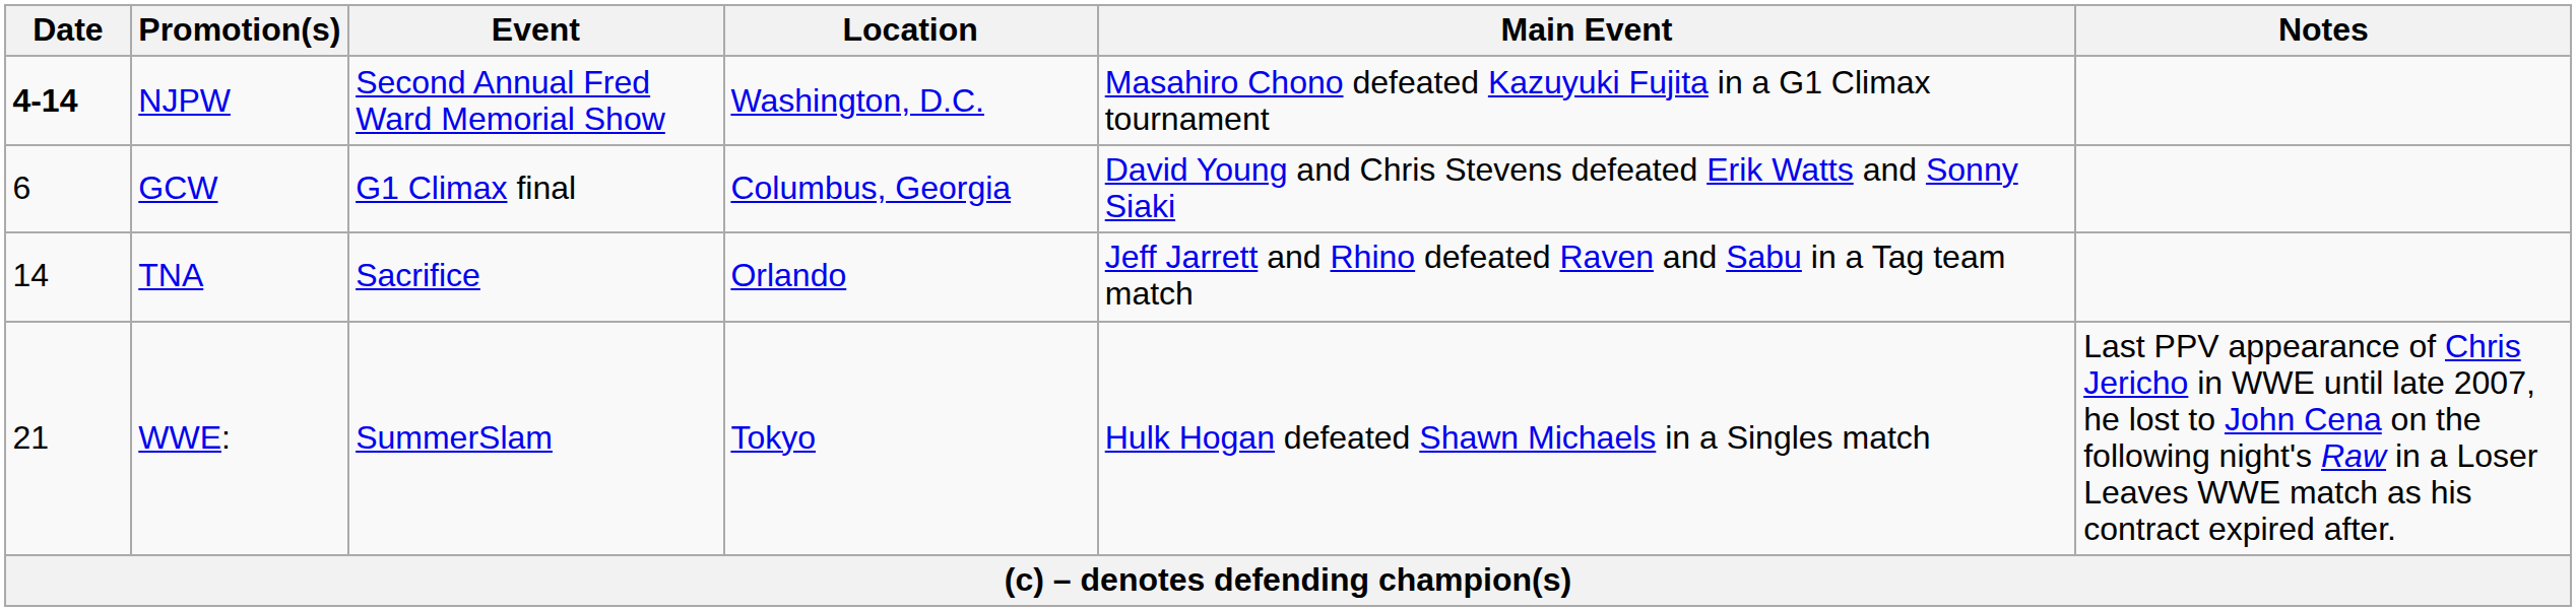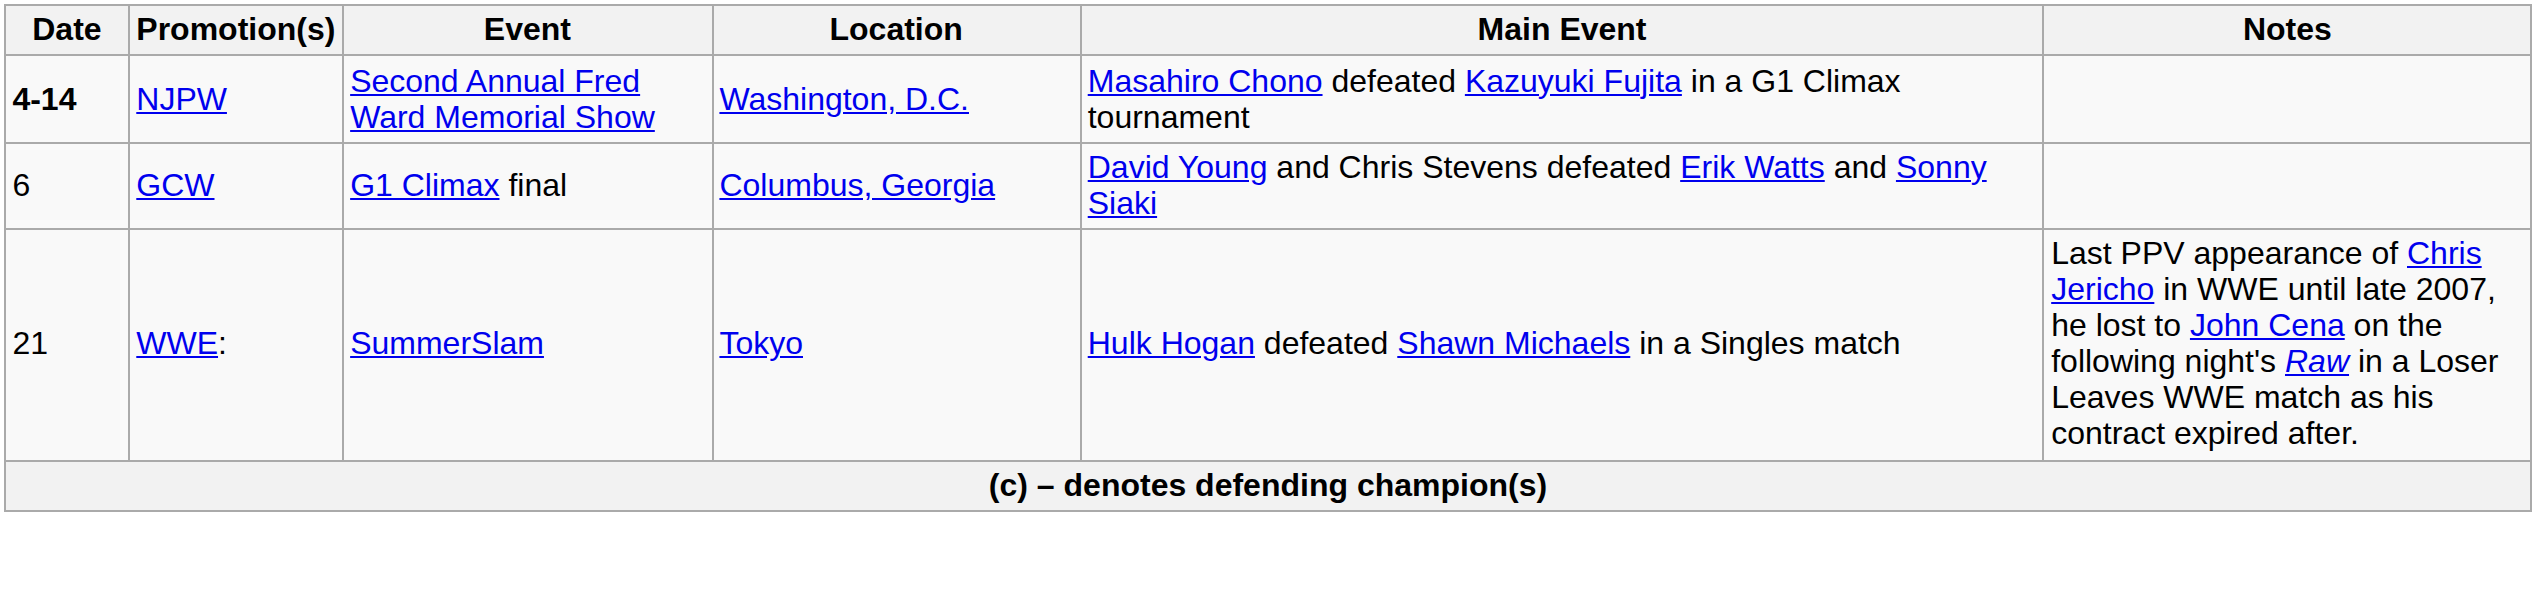 <table class="wikitable" style="width:100%;">
 <tr>
 <th width=5%>Date</th>
 <th width=5%>Promotion(s)</th>
 <th width=15%>Event</th>
 <th width=15%>Location</th>
 <th width=40%>Main Event</th>
 <th width=20%>Notes</th>
 </tr>
 <tr>
 <td><strong>4-14</strong></td>
 <td><a href='#'>NJPW</a></td>
 <td><a href='#'>Second Annual Fred Ward Memorial Show</a></td>
 <td><a href='#'>Washington, D.C.</a></td>
 <td><a href='#'>Masahiro Chono</a> defeated <a href='#'>Kazuyuki Fujita</a> in a G1 Climax tournament</td>
 <td></td>
 </tr>
 <tr>
 <td>6</td>
 <td><a href='#'>GCW</a></td>
 <td><a href='#'>G1 Climax</a> final</td>
 <td><a href='#'>Columbus, Georgia</a></td>
 <td><a href='#'>David Young</a> and Chris Stevens defeated <a href='#'>Erik Watts</a> and <a href='#'>Sonny Siaki</a></td>
 <td></td>
 </tr>
 <tr>
-<td>14</td>
-<td><a href='#'>TNA</a></td>
-<td><a href='#'>Sacrifice</a></td>
-<td><a href='#'>Orlando</a></td>
-<td><a href='#'>Jeff Jarrett</a> and <a href='#'>Rhino</a> defeated <a href='#'>Raven</a> and <a href='#'>Sabu</a> in a Tag team match</td>
-<td></td>
-</tr>
-<tr>
 <td>21</td>
 <td><a href='#'>WWE</a>:<br></td>
 <td><a href='#'>SummerSlam</a></td>
 <td><a href='#'>Tokyo</a></td>
 <td><a href='#'>Hulk Hogan</a> defeated <a href='#'>Shawn Michaels</a> in a Singles match</td>
 <td>Last PPV appearance of <a href='#'>Chris Jericho</a> in WWE until late 2007, he lost to <a href='#'>John Cena</a> on the following night's <em><a href='#'>Raw</a></em> in a Loser Leaves WWE match as his contract expired after.</td>
 </tr>
 <tr>
 <th colspan="6">(c) – denotes defending champion(s)</th>
 </tr>
 </table>
